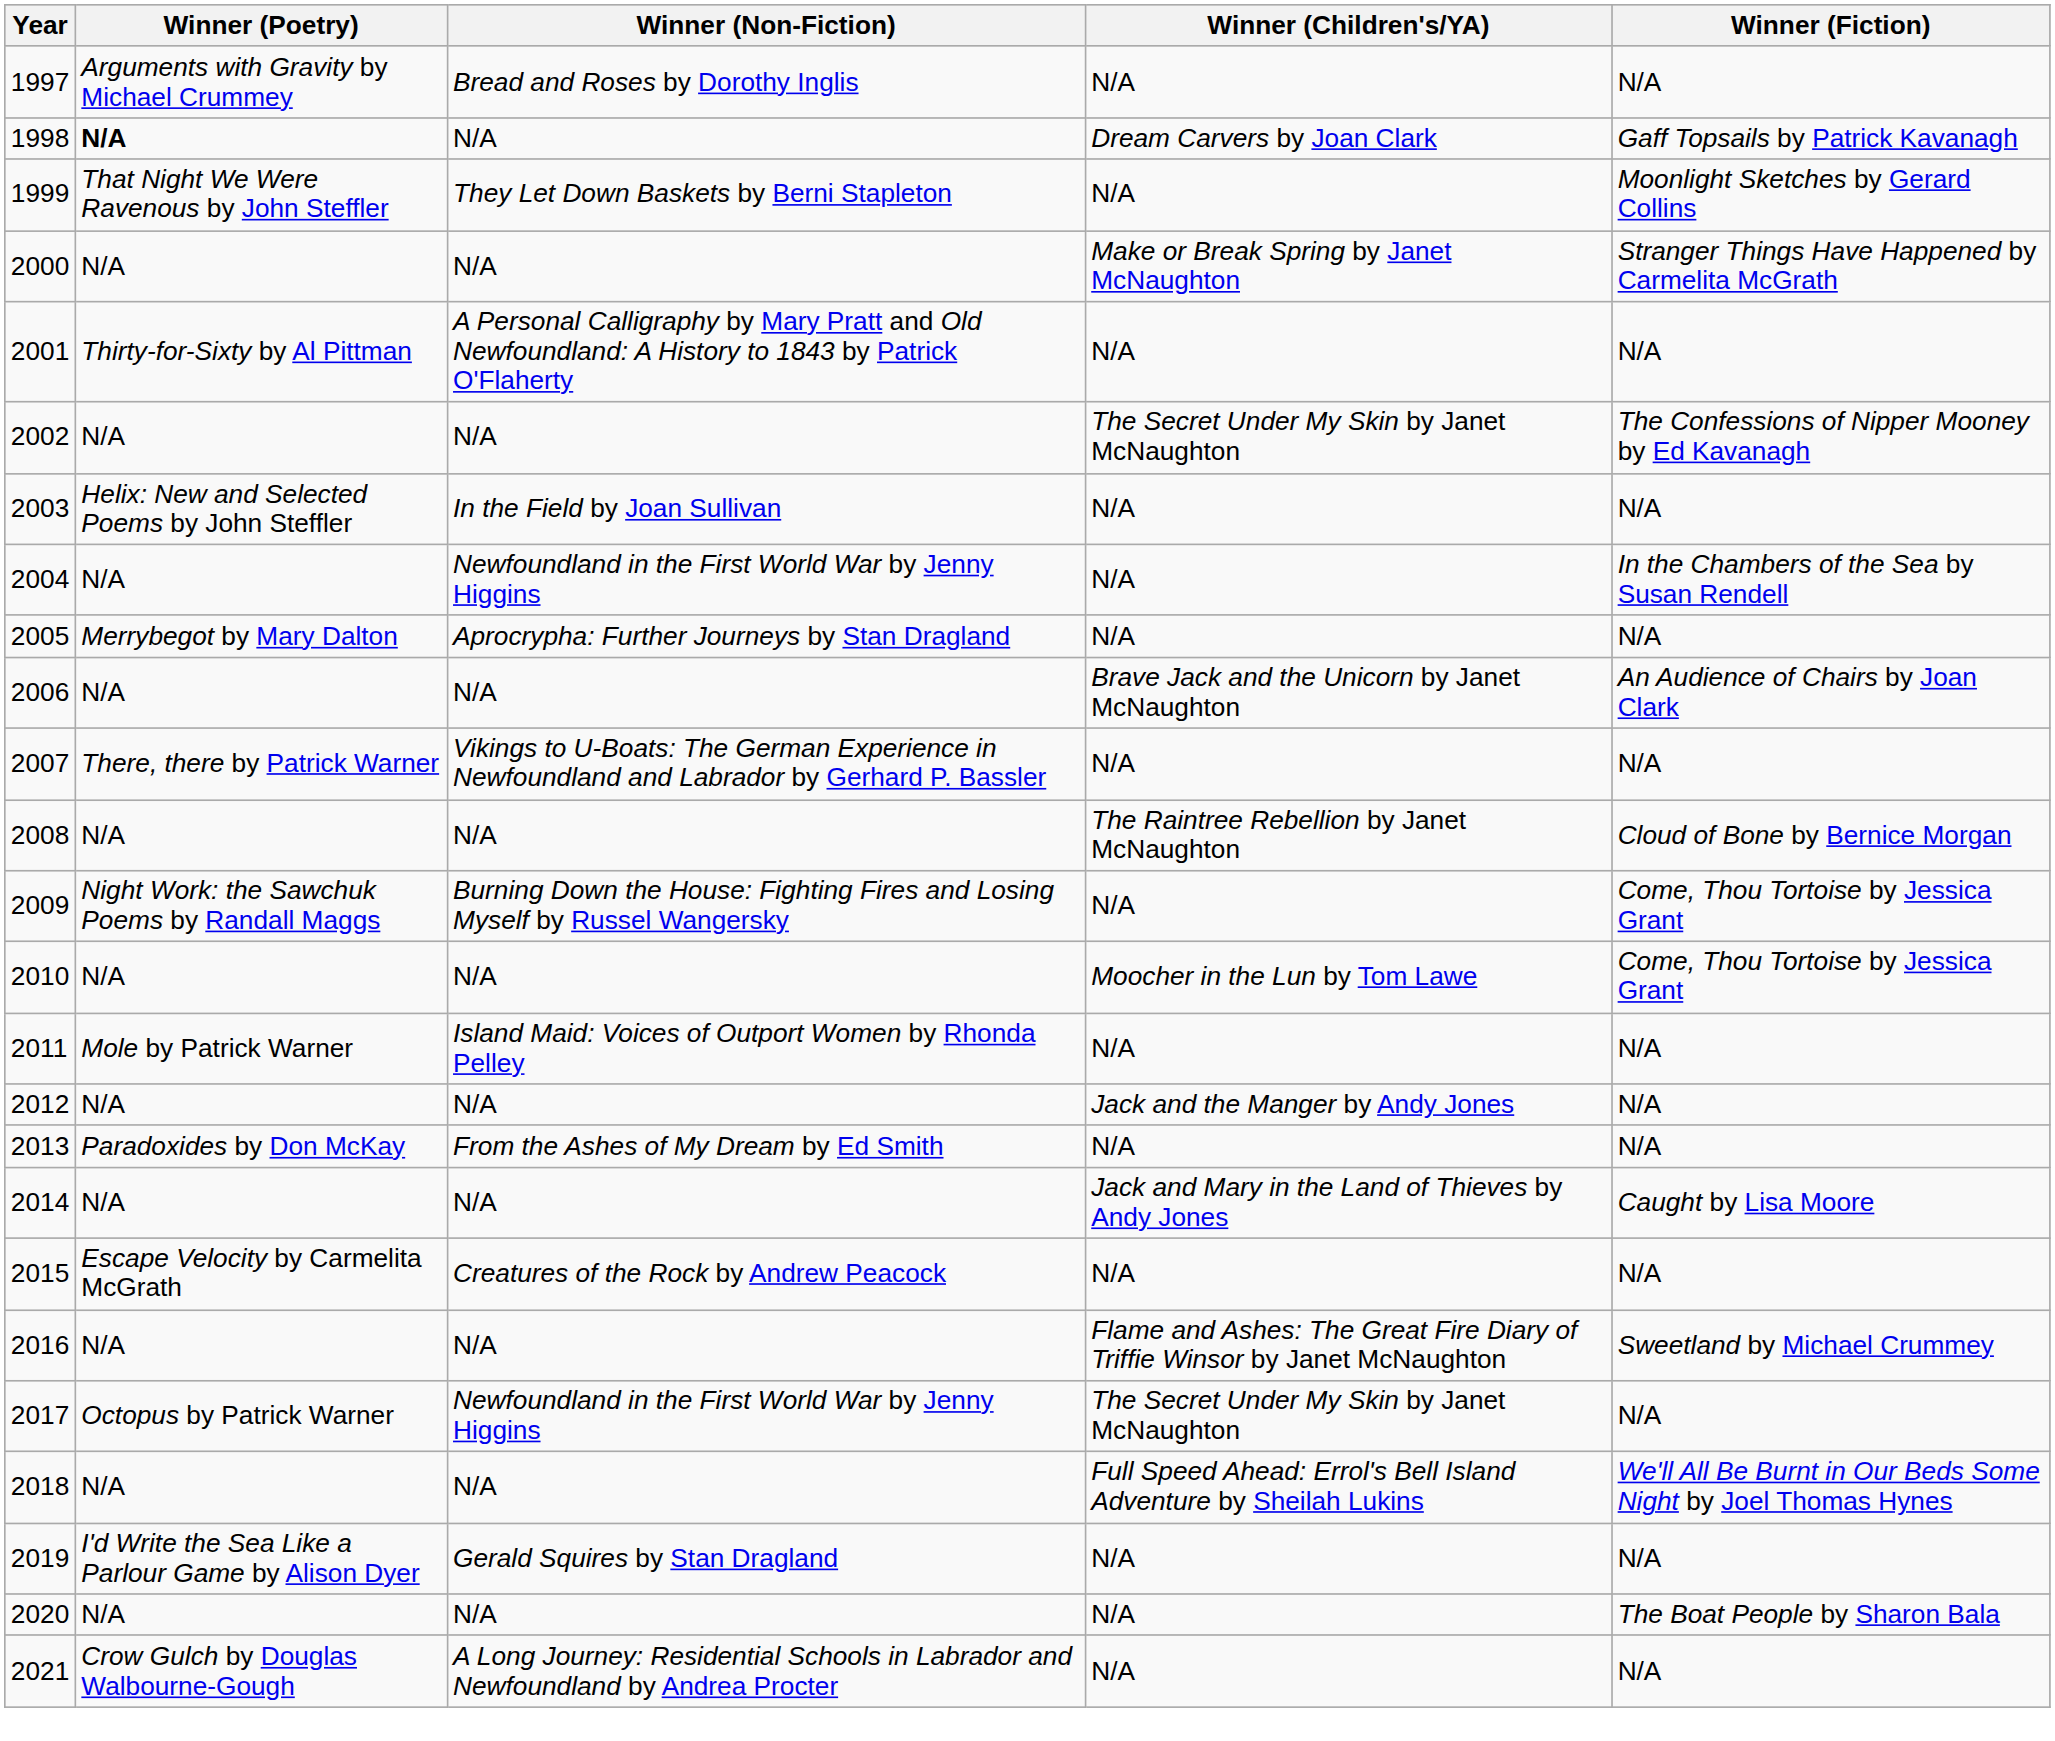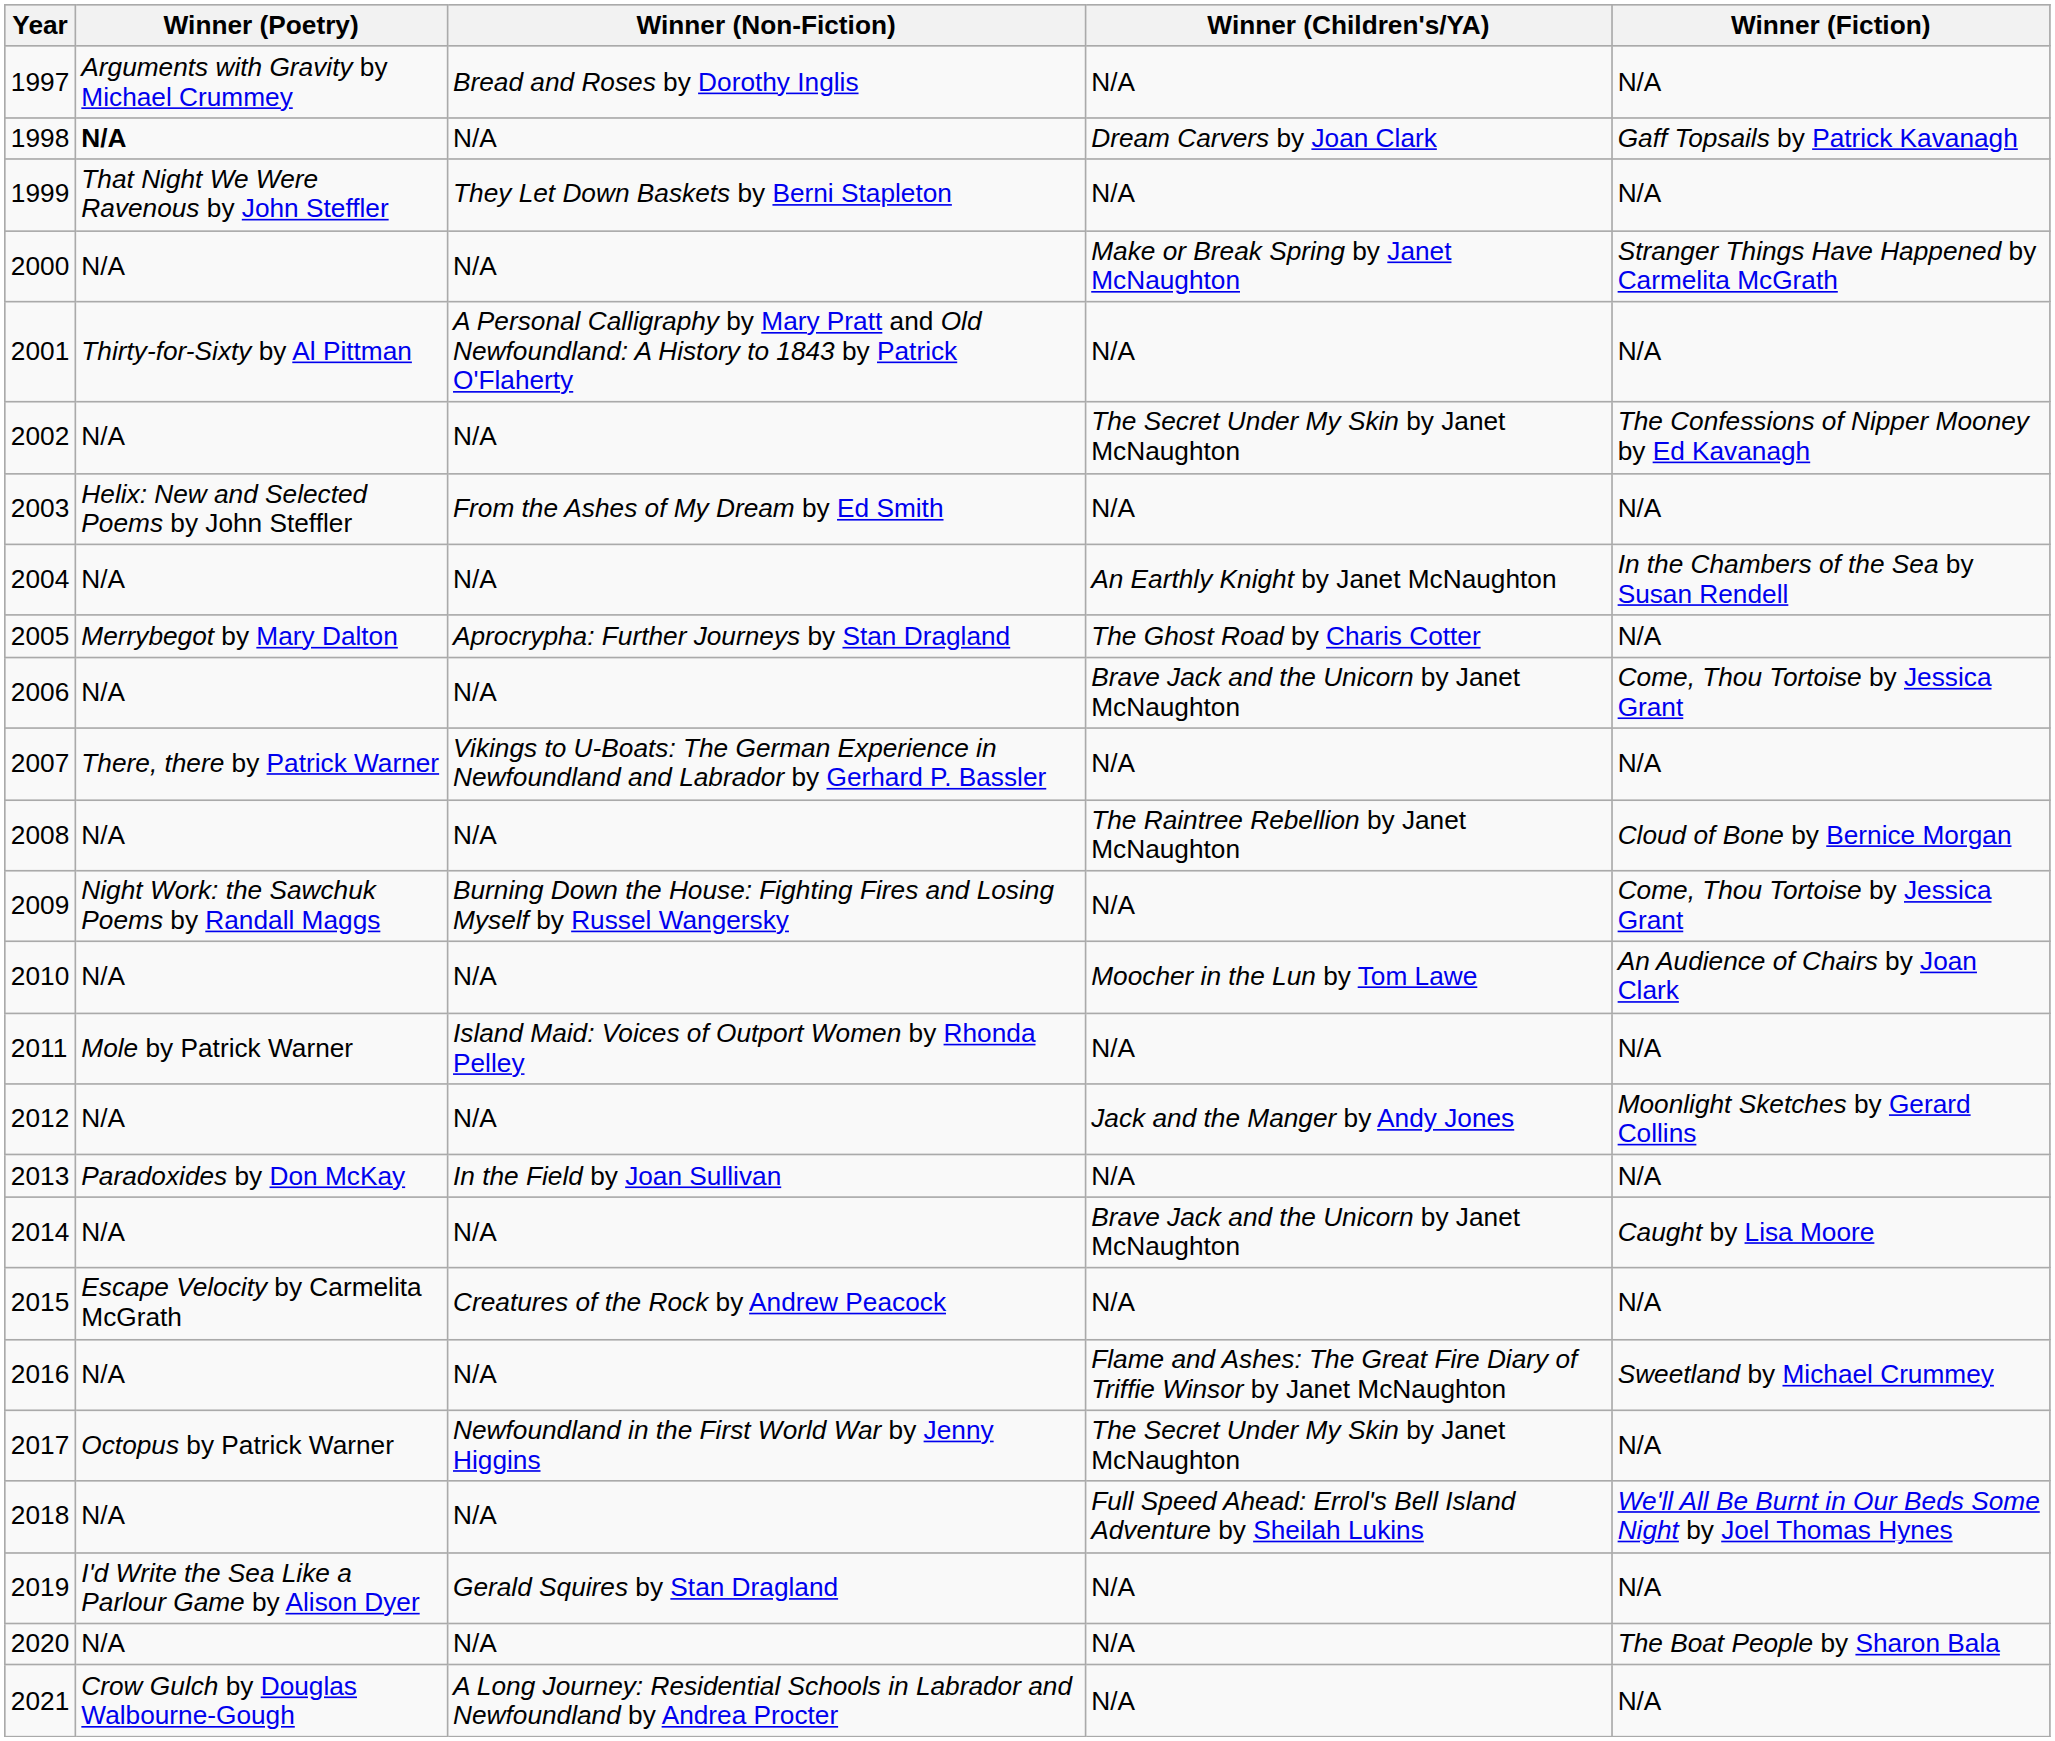 <table class="wikitable">
 <tr>
 <th>Year</th>
 <th>Winner (Poetry)</th>
 <th>Winner (Non-Fiction)</th>
 <th>Winner (Children's/YA)</th>
 <th>Winner (Fiction)</th>
 </tr>
 <tr>
 <td>1997</td>
 <td><em>Arguments with Gravity</em> by <a href='#'>Michael Crummey</a></td>
 <td><em>Bread and Roses</em> by <a href='#'>Dorothy Inglis</a></td>
 <td>N/A</td>
 <td>N/A</td>
 </tr>
 <tr>
 <td>1998</td>
 <td><strong>N/A</strong></td>
 <td>N/A</td>
 <td><em>Dream Carvers</em> by <a href='#'>Joan Clark</a></td>
 <td><em>Gaff Topsails</em> by <a href='#'>Patrick Kavanagh</a></td>
 </tr>
 <tr>
 <td>1999</td>
 <td><em>That Night We Were Ravenous</em> by <a href='#'>John Steffler</a></td>
 <td><em>They Let Down Baskets</em> by <a href='#'>Berni Stapleton</a></td>
 <td>N/A</td>
-<td><em>Moonlight Sketches</em> by <a href='#'>Gerard Collins</a></td>
+<td>N/A</td>
 </tr>
 <tr>
 <td>2000</td>
 <td>N/A</td>
 <td>N/A</td>
 <td><em>Make or Break Spring</em> by <a href='#'>Janet McNaughton</a></td>
 <td><em>Stranger Things Have Happened</em> by <a href='#'>Carmelita McGrath</a></td>
 </tr>
 <tr>
 <td>2001</td>
 <td><em>Thirty-for-Sixty</em> by <a href='#'>Al Pittman</a></td>
 <td><em>A Personal Calligraphy</em> by <a href='#'>Mary Pratt</a> and <em>Old Newfoundland: A History to 1843</em> by <a href='#'>Patrick O'Flaherty</a></td>
 <td>N/A</td>
 <td>N/A</td>
 </tr>
 <tr>
 <td>2002</td>
 <td>N/A</td>
 <td>N/A</td>
 <td><em>The Secret Under My Skin</em> by Janet McNaughton</td>
 <td><em>The Confessions of Nipper Mooney</em> by <a href='#'>Ed Kavanagh</a></td>
 </tr>
 <tr>
 <td>2003</td>
 <td><em>Helix: New and Selected Poems</em> by John Steffler</td>
-<td><em>In the Field</em> by <a href='#'>Joan Sullivan</a></td>
+<td><em>From the Ashes of My Dream</em> by <a href='#'>Ed Smith</a></td>
 <td>N/A</td>
 <td>N/A</td>
 </tr>
 <tr>
 <td>2004</td>
 <td>N/A</td>
-<td><em>Newfoundland in the First World War</em> by <a href='#'>Jenny Higgins</a></td>
 <td>N/A</td>
+<td><em>An Earthly Knight</em> by Janet McNaughton</td>
 <td><em>In the Chambers of the Sea</em> by <a href='#'>Susan Rendell</a></td>
 </tr>
 <tr>
 <td>2005</td>
 <td><em>Merrybegot</em> by <a href='#'>Mary Dalton</a></td>
 <td><em>Aprocrypha: Further Journeys</em> by <a href='#'>Stan Dragland</a></td>
-<td>N/A</td>
+<td><em>The Ghost Road</em> by <a href='#'>Charis Cotter</a></td>
 <td>N/A</td>
 </tr>
 <tr>
 <td>2006</td>
 <td>N/A</td>
 <td>N/A</td>
 <td><em>Brave Jack and the Unicorn</em> by Janet McNaughton</td>
-<td><em>An Audience of Chairs</em> by <a href='#'>Joan Clark</a></td>
+<td><em>Come, Thou Tortoise</em> by <a href='#'>Jessica Grant</a></td>
 </tr>
 <tr>
 <td>2007</td>
 <td><em>There, there</em> by <a href='#'>Patrick Warner</a></td>
 <td><em>Vikings to U-Boats: The German Experience in Newfoundland and Labrador</em> by <a href='#'>Gerhard P. Bassler</a></td>
 <td>N/A</td>
 <td>N/A</td>
 </tr>
 <tr>
 <td>2008</td>
 <td>N/A</td>
 <td>N/A</td>
 <td><em>The Raintree Rebellion</em> by Janet McNaughton</td>
 <td><em>Cloud of Bone</em> by <a href='#'>Bernice Morgan</a></td>
 </tr>
 <tr>
 <td>2009</td>
 <td><em>Night Work: the Sawchuk Poems</em> by <a href='#'>Randall Maggs</a></td>
 <td><em>Burning Down the House: Fighting Fires and Losing Myself</em> by <a href='#'>Russel Wangersky</a></td>
 <td>N/A</td>
 <td><em>Come, Thou Tortoise</em> by <a href='#'>Jessica Grant</a></td>
 </tr>
 <tr>
 <td>2010</td>
 <td>N/A</td>
 <td>N/A</td>
 <td><em>Moocher in the Lun</em> by <a href='#'>Tom Lawe</a></td>
-<td><em>Come, Thou Tortoise</em> by <a href='#'>Jessica Grant</a></td>
+<td><em>An Audience of Chairs</em> by <a href='#'>Joan Clark</a></td>
 </tr>
 <tr>
 <td>2011</td>
 <td><em>Mole</em> by Patrick Warner</td>
 <td><em>Island Maid: Voices of Outport Women</em> by <a href='#'>Rhonda Pelley</a></td>
 <td>N/A</td>
 <td>N/A</td>
 </tr>
 <tr>
 <td>2012</td>
 <td>N/A</td>
 <td>N/A</td>
 <td><em>Jack and the Manger</em> by <a href='#'>Andy Jones</a></td>
-<td>N/A</td>
+<td><em>Moonlight Sketches</em> by <a href='#'>Gerard Collins</a></td>
 </tr>
 <tr>
 <td>2013</td>
 <td><em>Paradoxides</em> by <a href='#'>Don McKay</a></td>
-<td><em>From the Ashes of My Dream</em> by <a href='#'>Ed Smith</a></td>
+<td><em>In the Field</em> by <a href='#'>Joan Sullivan</a></td>
 <td>N/A</td>
 <td>N/A</td>
 </tr>
 <tr>
 <td>2014</td>
 <td>N/A</td>
 <td>N/A</td>
-<td><em>Jack and Mary in the Land of Thieves</em> by <a href='#'>Andy Jones</a></td>
+<td><em>Brave Jack and the Unicorn</em> by Janet McNaughton</td>
 <td><em>Caught</em> by <a href='#'>Lisa Moore</a></td>
 </tr>
 <tr>
 <td>2015</td>
 <td><em>Escape Velocity</em> by Carmelita McGrath</td>
 <td><em>Creatures of the Rock</em> by <a href='#'>Andrew Peacock</a></td>
 <td>N/A</td>
 <td>N/A</td>
 </tr>
 <tr>
 <td>2016</td>
 <td>N/A</td>
 <td>N/A</td>
 <td><em>Flame and Ashes: The Great Fire Diary of Triffie Winsor</em> by Janet McNaughton</td>
 <td><em>Sweetland</em> by <a href='#'>Michael Crummey</a></td>
 </tr>
 <tr>
 <td>2017</td>
 <td><em>Octopus</em> by Patrick Warner</td>
 <td><em>Newfoundland in the First World War</em> by <a href='#'>Jenny Higgins</a></td>
 <td><em>The Secret Under My Skin</em> by Janet McNaughton</td>
 <td>N/A</td>
 </tr>
 <tr>
 <td>2018</td>
 <td>N/A</td>
 <td>N/A</td>
 <td><em>Full Speed Ahead: Errol's Bell Island Adventure</em> by <a href='#'>Sheilah Lukins</a></td>
 <td><em><a href='#'>We'll All Be Burnt in Our Beds Some Night</a></em> by <a href='#'>Joel Thomas Hynes</a></td>
 </tr>
 <tr>
 <td>2019</td>
 <td><em>I'd Write the Sea Like a Parlour Game</em> by <a href='#'>Alison Dyer</a></td>
 <td><em>Gerald Squires</em> by <a href='#'>Stan Dragland</a></td>
 <td>N/A</td>
 <td>N/A</td>
 </tr>
 <tr>
 <td>2020</td>
 <td>N/A</td>
 <td>N/A</td>
 <td>N/A</td>
 <td><em>The Boat People</em> by <a href='#'>Sharon Bala</a></td>
 </tr>
 <tr>
 <td>2021</td>
 <td><em>Crow Gulch</em> by <a href='#'>Douglas Walbourne-Gough</a></td>
 <td><em>A Long Journey: Residential Schools in Labrador and Newfoundland</em> by <a href='#'>Andrea Procter</a></td>
 <td>N/A</td>
 <td>N/A</td>
 </tr>
 </table>
